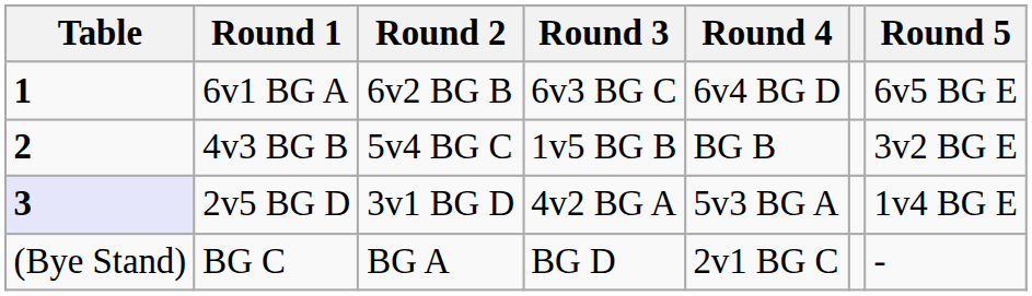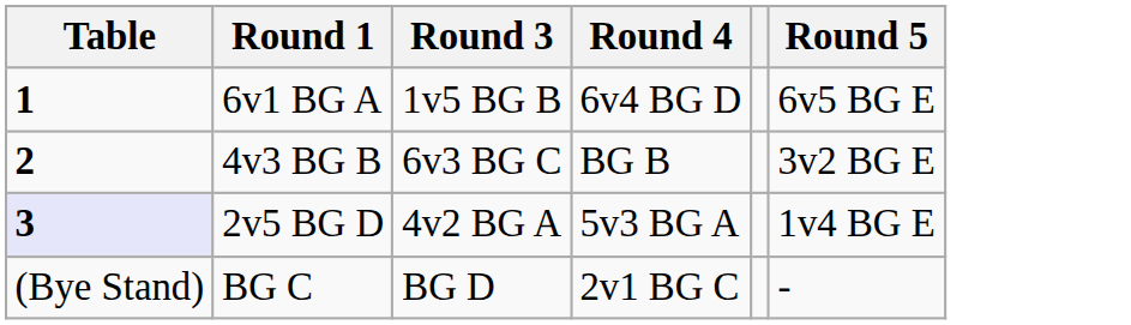 <table class="wikitable">
 <tr>
 <th>Table</th>
 <th>Round 1</th>
-<th>Round 2</th>
 <th>Round 3</th>
 <th>Round 4</th>
 <th></th>
 <th>Round 5</th>
 </tr>
 <tr>
 <td><strong>1</strong></td>
 <td>6v1 BG A</td>
-<td>6v2 BG B</td>
-<td>6v3 BG C</td>
+<td>1v5 BG B</td>
 <td>6v4 BG D</td>
 <td></td>
 <td>6v5 BG E</td>
 </tr>
 <tr>
 <td><strong>2</strong></td>
 <td>4v3 BG B</td>
-<td>5v4 BG C</td>
-<td>1v5 BG B</td>
+<td>6v3 BG C</td>
 <td>BG B</td>
 <td></td>
 <td>3v2 BG E</td>
 </tr>
 <tr>
 <td style="background: lavender;"><strong>3</strong></td>
 <td>2v5 BG D</td>
-<td>3v1 BG D</td>
 <td>4v2 BG A</td>
 <td>5v3 BG A</td>
 <td></td>
 <td>1v4 BG E</td>
 </tr>
 <tr>
 <td>(Bye Stand)</td>
 <td>BG C</td>
-<td>BG A</td>
 <td>BG D</td>
 <td>2v1 BG C</td>
 <td></td>
 <td>-</td>
 </tr>
 </table>
